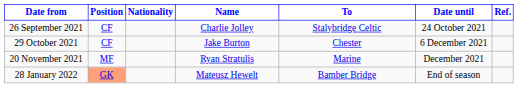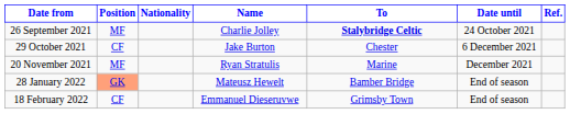 <table class="wikitable"  style="text-align:center; font-size:90%; ">
 <tr>
 <th style="background:white; color:blue; border: 1px solid blue; width:120px;">Date from</th>
 <th style="background:white; color:blue; border: 1px solid blue; width:50px;">Position</th>
 <th style="background:white; color:blue; border: 1px solid blue; width:50px;">Nationality</th>
 <th style="background:white; color:blue; border: 1px solid blue; width:150px;">Name</th>
 <th style="background:white; color:blue; border: 1px solid blue; width:200px;">To</th>
 <th style="background:white; color:blue; border: 1px solid blue; width:110px;">Date until</th>
 <th style="background:white; color:blue; border: 1px solid blue; width:25px;">Ref.</th>
 </tr>
 <tr>
 <td>26 September 2021</td>
-<td><a href='#'>CF</a></td>
+<td><a href='#'>MF</a></td>
 <td></td>
 <td><a href='#'>Charlie Jolley</a></td>
-<td> <a href='#'>Stalybridge Celtic</a></td>
+<td><strong> <a href='#'>Stalybridge Celtic</a></strong></td>
 <td>24 October 2021</td>
 <td></td>
 </tr>
 <tr>
 <td>29 October 2021</td>
 <td><a href='#'>CF</a></td>
 <td></td>
 <td><a href='#'>Jake Burton</a></td>
 <td> <a href='#'>Chester</a></td>
 <td>6 December 2021</td>
 <td></td>
 </tr>
 <tr>
 <td>20 November 2021</td>
 <td><a href='#'>MF</a></td>
 <td></td>
 <td><a href='#'>Ryan Stratulis</a></td>
 <td> <a href='#'>Marine</a></td>
 <td>December 2021</td>
 <td></td>
 </tr>
 <tr>
 <td>28 January 2022</td>
 <td style="background: lightsalmon;"><a href='#'>GK</a></td>
 <td></td>
 <td><a href='#'>Mateusz Hewelt</a></td>
 <td> <a href='#'>Bamber Bridge</a></td>
 <td>End of season</td>
 <td></td>
 </tr>
+<tr>
+<td>18 February 2022</td>
+<td><a href='#'>CF</a></td>
+<td></td>
+<td><a href='#'>Emmanuel Dieseruvwe</a></td>
+<td> <a href='#'>Grimsby Town</a></td>
+<td>End of season</td>
+<td></td>
+</tr>
 </table>
